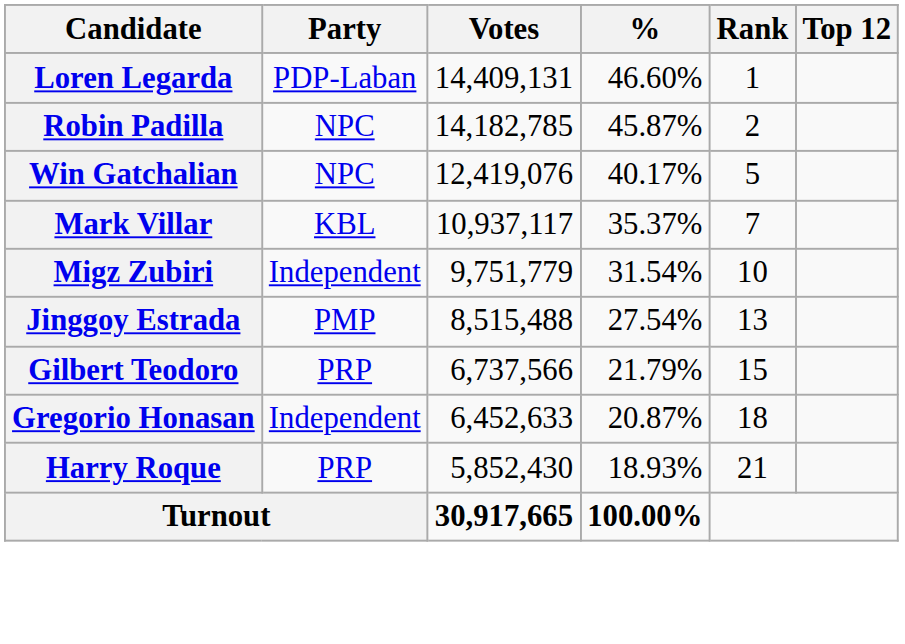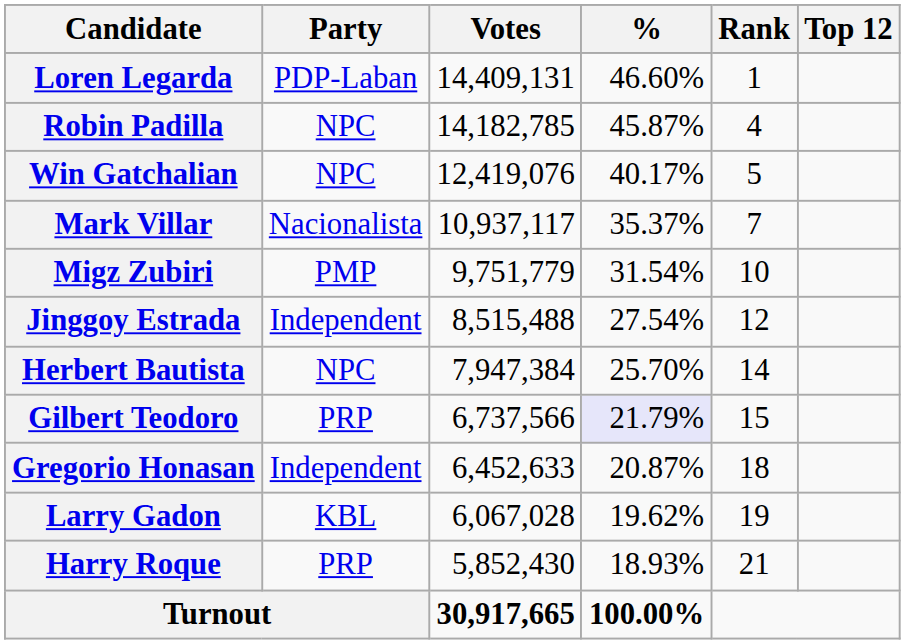 <table class="wikitable sortable" style="text-align:center;font-size:100%;">
 <tr>
 <th>Candidate</th>
 <th>Party</th>
 <th>Votes</th>
 <th>%</th>
 <th>Rank</th>
 <th>Top 12</th>
 </tr>
 <tr>
 <th><a href='#'>Loren Legarda</a></th>
 <td><a href='#'>PDP-Laban</a></td>
 <td style="text-align:right;">14,409,131</td>
 <td style="text-align:right;">46.60%</td>
 <td>1</td>
 <td></td>
 </tr>
 <tr>
 <th><a href='#'>Robin Padilla</a></th>
 <td><a href='#'>NPC</a></td>
 <td style="text-align:right;">14,182,785</td>
 <td style="text-align:right;">45.87%</td>
-<td>2</td>
+<td>4</td>
 <td></td>
 </tr>
 <tr>
 <th><a href='#'>Win Gatchalian</a></th>
 <td><a href='#'>NPC</a></td>
 <td style="text-align:right;">12,419,076</td>
 <td style="text-align:right;">40.17%</td>
 <td>5</td>
 <td></td>
 </tr>
 <tr>
 <th><a href='#'>Mark Villar</a></th>
-<td><a href='#'>KBL</a></td>
+<td><a href='#'>Nacionalista</a></td>
 <td style="text-align:right;">10,937,117</td>
 <td style="text-align:right;">35.37%</td>
 <td>7</td>
 <td></td>
 </tr>
 <tr>
 <th><a href='#'>Migz Zubiri</a></th>
-<td><a href='#'>Independent</a></td>
+<td><a href='#'>PMP</a></td>
 <td style="text-align:right;">9,751,779</td>
 <td style="text-align:right;">31.54%</td>
 <td>10</td>
 <td></td>
 </tr>
 <tr>
 <th><a href='#'>Jinggoy Estrada</a></th>
-<td><a href='#'>PMP</a></td>
+<td><a href='#'>Independent</a></td>
 <td style="text-align:right;">8,515,488</td>
 <td style="text-align:right;">27.54%</td>
-<td>13</td>
+<td>12</td>
+<td></td>
+</tr>
+<tr>
+<th><a href='#'>Herbert Bautista</a></th>
+<td><a href='#'>NPC</a></td>
+<td style="text-align:right;">7,947,384</td>
+<td style="text-align:right;">25.70%</td>
+<td>14</td>
 <td></td>
 </tr>
 <tr>
 <th><a href='#'>Gilbert Teodoro</a></th>
 <td><a href='#'>PRP</a></td>
 <td style="text-align:right;">6,737,566</td>
-<td style="text-align:right;">21.79%</td>
+<td style="background: lavender; text-align:right;">21.79%</td>
 <td>15</td>
 <td></td>
 </tr>
 <tr>
 <th><a href='#'>Gregorio Honasan</a></th>
 <td><a href='#'>Independent</a></td>
 <td style="text-align:right;">6,452,633</td>
 <td style="text-align:right;">20.87%</td>
 <td>18</td>
+<td></td>
+</tr>
+<tr>
+<th><a href='#'>Larry Gadon</a></th>
+<td><a href='#'>KBL</a></td>
+<td style="text-align:right;">6,067,028</td>
+<td style="text-align:right;">19.62%</td>
+<td>19</td>
 <td></td>
 </tr>
 <tr>
 <th><a href='#'>Harry Roque</a></th>
 <td><a href='#'>PRP</a></td>
 <td style="text-align:right;">5,852,430</td>
 <td style="text-align:right;">18.93%</td>
 <td>21</td>
 <td></td>
 </tr>
 <tr>
 <th colspan="2">Turnout</th>
 <td><strong>30,917,665</strong></td>
 <td><strong>100.00%</strong></td>
 <td colspan="2"></td>
 </tr>
 </table>
